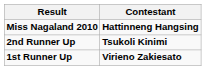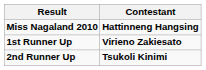 <table class="wikitable">
 <tr>
 <th>Result</th>
 <th>Contestant</th>
 </tr>
 <tr>
 <td><strong>Miss Nagaland 2010</strong></td>
 <td><strong>Hattinneng Hangsing</strong></td>
 </tr>
 <tr>
+<td><strong>1st Runner Up</strong></td>
+<td><strong>Virieno Zakiesato</strong></td>
+</tr>
+<tr>
 <td><strong>2nd Runner Up</strong></td>
 <td><strong>Tsukoli Kinimi</strong></td>
 </tr>
-<tr>
-<td><strong>1st Runner Up</strong></td>
-<td><strong>Virieno Zakiesato</strong></td>
-</tr>
 </table>
